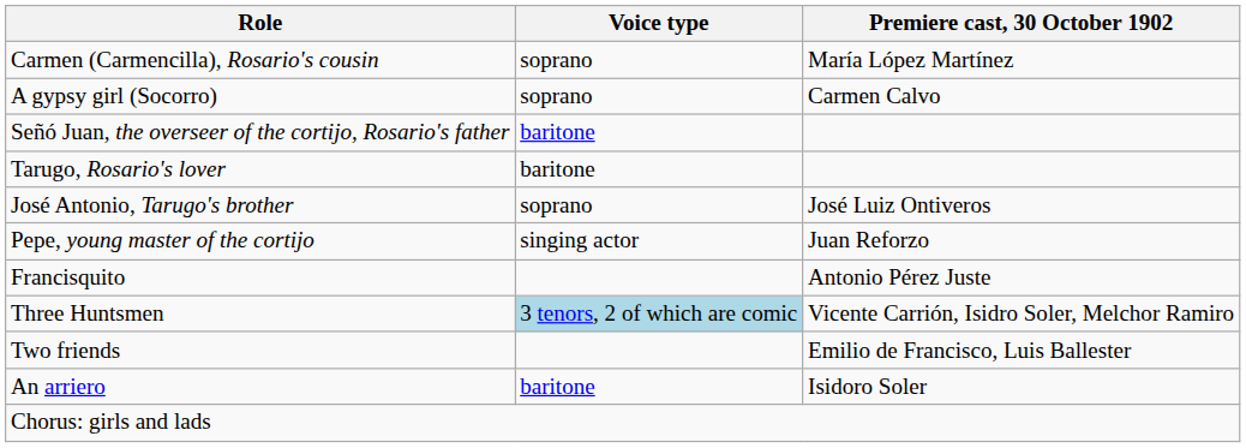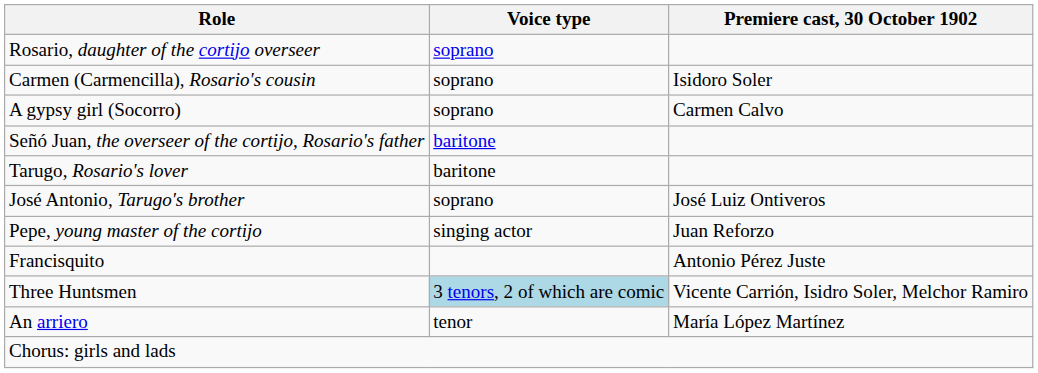 <table class="wikitable">
 <tr>
 <th>Role</th>
 <th>Voice type</th>
 <th>Premiere cast, 30 October 1902</th>
 </tr>
 <tr>
+<td>Rosario, <em>daughter of the <a href='#'>cortijo</a> overseer</em></td>
+<td><a href='#'>soprano</a></td>
+<td></td>
+</tr>
+<tr>
 <td>Carmen (Carmencilla), <em>Rosario's cousin</em></td>
 <td>soprano</td>
-<td>María López Martínez</td>
+<td>Isidoro Soler</td>
 </tr>
 <tr>
 <td>A gypsy girl (Socorro)</td>
 <td>soprano</td>
 <td>Carmen Calvo</td>
 </tr>
 <tr>
 <td>Señó Juan, <em>the overseer of the cortijo, Rosario's father</em></td>
 <td><a href='#'>baritone</a></td>
 <td></td>
 </tr>
 <tr>
 <td>Tarugo, <em>Rosario's lover</em></td>
 <td>baritone</td>
 <td></td>
 </tr>
 <tr>
 <td>José Antonio, <em>Tarugo's brother</em></td>
 <td>soprano</td>
 <td>José Luiz Ontiveros</td>
 </tr>
 <tr>
 <td>Pepe, <em>young master of the cortijo</em></td>
 <td>singing actor</td>
 <td>Juan Reforzo</td>
 </tr>
 <tr>
 <td>Francisquito</td>
 <td></td>
 <td>Antonio Pérez Juste</td>
 </tr>
 <tr>
 <td>Three Huntsmen</td>
 <td style="background: lightblue;">3 <a href='#'>tenors</a>, 2 of which are comic</td>
 <td>Vicente Carrión, Isidro Soler, Melchor Ramiro</td>
 </tr>
 <tr>
-<td>Two friends</td>
-<td></td>
-<td>Emilio de Francisco, Luis Ballester</td>
-</tr>
-<tr>
 <td>An <a href='#'>arriero</a></td>
-<td><a href='#'>baritone</a></td>
-<td>Isidoro Soler</td>
+<td>tenor</td>
+<td>María López Martínez</td>
 </tr>
 <tr>
 <td colspan="3">Chorus: girls and lads</td>
 </tr>
 </table>
